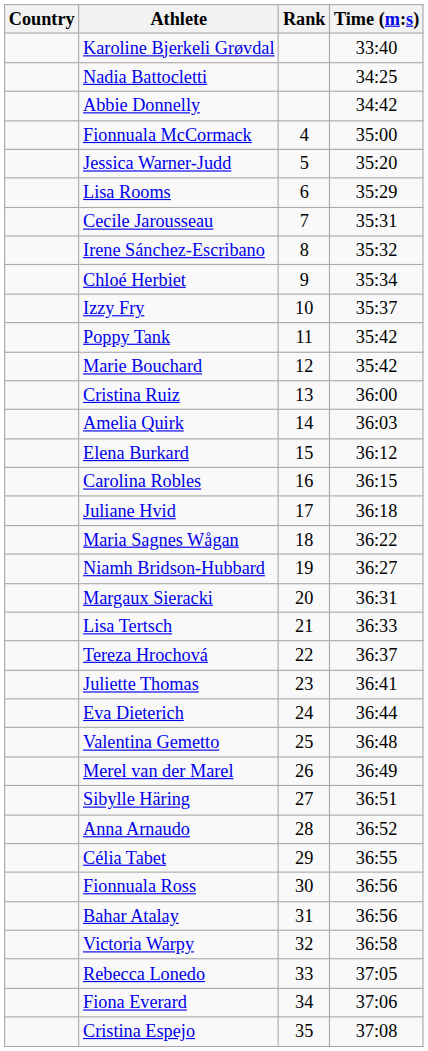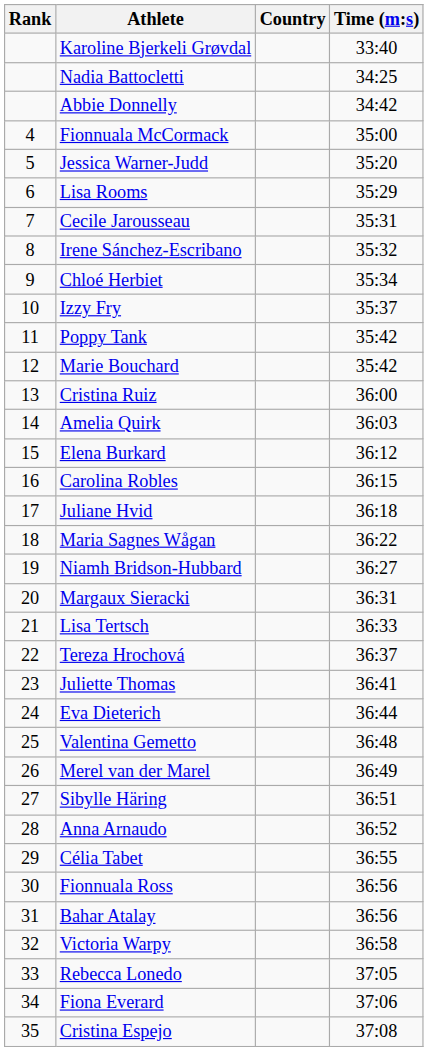 <table class="wikitable sortable" style="text-align:center">
 <tr>
+<th>Rank</th>
+<th>Athlete</th>
 <th>Country</th>
-<th>Athlete</th>
-<th>Rank</th>
 <th>Time (<a href='#'>m</a>:<a href='#'>s</a>)</th>
 </tr>
 <tr>
+<td></td>
+<td align=left><a href='#'>Karoline Bjerkeli Grøvdal</a></td>
 <td align=left></td>
-<td align=left><a href='#'>Karoline Bjerkeli Grøvdal</a></td>
-<td></td>
 <td>33:40</td>
 </tr>
 <tr>
+<td></td>
+<td align=left><a href='#'>Nadia Battocletti</a></td>
 <td align=left></td>
-<td align=left><a href='#'>Nadia Battocletti</a></td>
-<td></td>
 <td>34:25</td>
 </tr>
 <tr>
+<td></td>
+<td align=left><a href='#'>Abbie Donnelly</a></td>
 <td align=left></td>
-<td align=left><a href='#'>Abbie Donnelly</a></td>
-<td></td>
 <td>34:42</td>
 </tr>
 <tr>
+<td>4</td>
+<td align=left><a href='#'>Fionnuala McCormack</a></td>
 <td align=left></td>
-<td align=left><a href='#'>Fionnuala McCormack</a></td>
-<td>4</td>
 <td>35:00</td>
 </tr>
 <tr>
+<td>5</td>
+<td align=left><a href='#'>Jessica Warner-Judd</a></td>
 <td align=left></td>
-<td align=left><a href='#'>Jessica Warner-Judd</a></td>
-<td>5</td>
 <td>35:20</td>
 </tr>
 <tr>
+<td>6</td>
+<td align=left><a href='#'>Lisa Rooms</a></td>
 <td align=left></td>
-<td align=left><a href='#'>Lisa Rooms</a></td>
-<td>6</td>
 <td>35:29</td>
 </tr>
 <tr>
+<td>7</td>
+<td align=left><a href='#'>Cecile Jarousseau</a></td>
 <td align=left></td>
-<td align=left><a href='#'>Cecile Jarousseau</a></td>
-<td>7</td>
 <td>35:31</td>
 </tr>
 <tr>
+<td>8</td>
+<td align=left><a href='#'>Irene Sánchez-Escribano</a></td>
 <td align=left></td>
-<td align=left><a href='#'>Irene Sánchez-Escribano</a></td>
-<td>8</td>
 <td>35:32</td>
 </tr>
 <tr>
+<td>9</td>
+<td align=left><a href='#'>Chloé Herbiet</a></td>
 <td align=left></td>
-<td align=left><a href='#'>Chloé Herbiet</a></td>
-<td>9</td>
 <td>35:34</td>
 </tr>
 <tr>
+<td>10</td>
+<td align=left><a href='#'>Izzy Fry</a></td>
 <td align=left></td>
-<td align=left><a href='#'>Izzy Fry</a></td>
-<td>10</td>
 <td>35:37</td>
 </tr>
 <tr>
+<td>11</td>
+<td align=left><a href='#'>Poppy Tank</a></td>
 <td align=left></td>
-<td align=left><a href='#'>Poppy Tank</a></td>
-<td>11</td>
 <td>35:42</td>
 </tr>
 <tr>
+<td>12</td>
+<td align=left><a href='#'>Marie Bouchard</a></td>
 <td align=left></td>
-<td align=left><a href='#'>Marie Bouchard</a></td>
-<td>12</td>
 <td>35:42</td>
 </tr>
 <tr>
+<td>13</td>
+<td align=left><a href='#'>Cristina Ruiz</a></td>
 <td align=left></td>
-<td align=left><a href='#'>Cristina Ruiz</a></td>
-<td>13</td>
 <td>36:00</td>
 </tr>
 <tr>
+<td>14</td>
+<td align=left><a href='#'>Amelia Quirk</a></td>
 <td align=left></td>
-<td align=left><a href='#'>Amelia Quirk</a></td>
-<td>14</td>
 <td>36:03</td>
 </tr>
 <tr>
+<td>15</td>
+<td align=left><a href='#'>Elena Burkard</a></td>
 <td align=left></td>
-<td align=left><a href='#'>Elena Burkard</a></td>
-<td>15</td>
 <td>36:12</td>
 </tr>
 <tr>
+<td>16</td>
+<td align=left><a href='#'>Carolina Robles</a></td>
 <td align=left></td>
-<td align=left><a href='#'>Carolina Robles</a></td>
-<td>16</td>
 <td>36:15</td>
 </tr>
 <tr>
+<td>17</td>
+<td align=left><a href='#'>Juliane Hvid</a></td>
 <td align=left></td>
-<td align=left><a href='#'>Juliane Hvid</a></td>
-<td>17</td>
 <td>36:18</td>
 </tr>
 <tr>
+<td>18</td>
+<td align=left><a href='#'>Maria Sagnes Wågan</a></td>
 <td align=left></td>
-<td align=left><a href='#'>Maria Sagnes Wågan</a></td>
-<td>18</td>
 <td>36:22</td>
 </tr>
 <tr>
+<td>19</td>
+<td align=left><a href='#'>Niamh Bridson-Hubbard</a></td>
 <td align=left></td>
-<td align=left><a href='#'>Niamh Bridson-Hubbard</a></td>
-<td>19</td>
 <td>36:27</td>
 </tr>
 <tr>
+<td>20</td>
+<td align=left><a href='#'>Margaux Sieracki</a></td>
 <td align=left></td>
-<td align=left><a href='#'>Margaux Sieracki</a></td>
-<td>20</td>
 <td>36:31</td>
 </tr>
 <tr>
+<td>21</td>
+<td align=left><a href='#'>Lisa Tertsch</a></td>
 <td align=left></td>
-<td align=left><a href='#'>Lisa Tertsch</a></td>
-<td>21</td>
 <td>36:33</td>
 </tr>
 <tr>
+<td>22</td>
+<td align=left><a href='#'>Tereza Hrochová</a></td>
 <td align=left></td>
-<td align=left><a href='#'>Tereza Hrochová</a></td>
-<td>22</td>
 <td>36:37</td>
 </tr>
 <tr>
+<td>23</td>
+<td align=left><a href='#'>Juliette Thomas</a></td>
 <td align=left></td>
-<td align=left><a href='#'>Juliette Thomas</a></td>
-<td>23</td>
 <td>36:41</td>
 </tr>
 <tr>
+<td>24</td>
+<td align=left><a href='#'>Eva Dieterich</a></td>
 <td align=left></td>
-<td align=left><a href='#'>Eva Dieterich</a></td>
-<td>24</td>
 <td>36:44</td>
 </tr>
 <tr>
+<td>25</td>
+<td align=left><a href='#'>Valentina Gemetto</a></td>
 <td align=left></td>
-<td align=left><a href='#'>Valentina Gemetto</a></td>
-<td>25</td>
 <td>36:48</td>
 </tr>
 <tr>
+<td>26</td>
+<td align=left><a href='#'>Merel van der Marel</a></td>
 <td align=left></td>
-<td align=left><a href='#'>Merel van der Marel</a></td>
-<td>26</td>
 <td>36:49</td>
 </tr>
 <tr>
+<td>27</td>
+<td align=left><a href='#'>Sibylle Häring</a></td>
 <td align=left></td>
-<td align=left><a href='#'>Sibylle Häring</a></td>
-<td>27</td>
 <td>36:51</td>
 </tr>
 <tr>
+<td>28</td>
+<td align=left><a href='#'>Anna Arnaudo</a></td>
 <td align=left></td>
-<td align=left><a href='#'>Anna Arnaudo</a></td>
-<td>28</td>
 <td>36:52</td>
 </tr>
 <tr>
+<td>29</td>
+<td align=left><a href='#'>Célia Tabet</a></td>
 <td align=left></td>
-<td align=left><a href='#'>Célia Tabet</a></td>
-<td>29</td>
 <td>36:55</td>
 </tr>
 <tr>
+<td>30</td>
+<td align=left><a href='#'>Fionnuala Ross</a></td>
 <td align=left></td>
-<td align=left><a href='#'>Fionnuala Ross</a></td>
-<td>30</td>
 <td>36:56</td>
 </tr>
 <tr>
+<td>31</td>
+<td align=left><a href='#'>Bahar Atalay</a></td>
 <td align=left></td>
-<td align=left><a href='#'>Bahar Atalay</a></td>
-<td>31</td>
 <td>36:56</td>
 </tr>
 <tr>
+<td>32</td>
+<td align=left><a href='#'>Victoria Warpy</a></td>
 <td align=left></td>
-<td align=left><a href='#'>Victoria Warpy</a></td>
-<td>32</td>
 <td>36:58</td>
 </tr>
 <tr>
+<td>33</td>
+<td align=left><a href='#'>Rebecca Lonedo</a></td>
 <td align=left></td>
-<td align=left><a href='#'>Rebecca Lonedo</a></td>
-<td>33</td>
 <td>37:05</td>
 </tr>
 <tr>
+<td>34</td>
+<td align=left><a href='#'>Fiona Everard</a></td>
 <td align=left></td>
-<td align=left><a href='#'>Fiona Everard</a></td>
-<td>34</td>
 <td>37:06</td>
 </tr>
 <tr>
+<td>35</td>
+<td align=left><a href='#'>Cristina Espejo</a></td>
 <td align=left></td>
-<td align=left><a href='#'>Cristina Espejo</a></td>
-<td>35</td>
 <td>37:08</td>
 </tr>
 </table>
